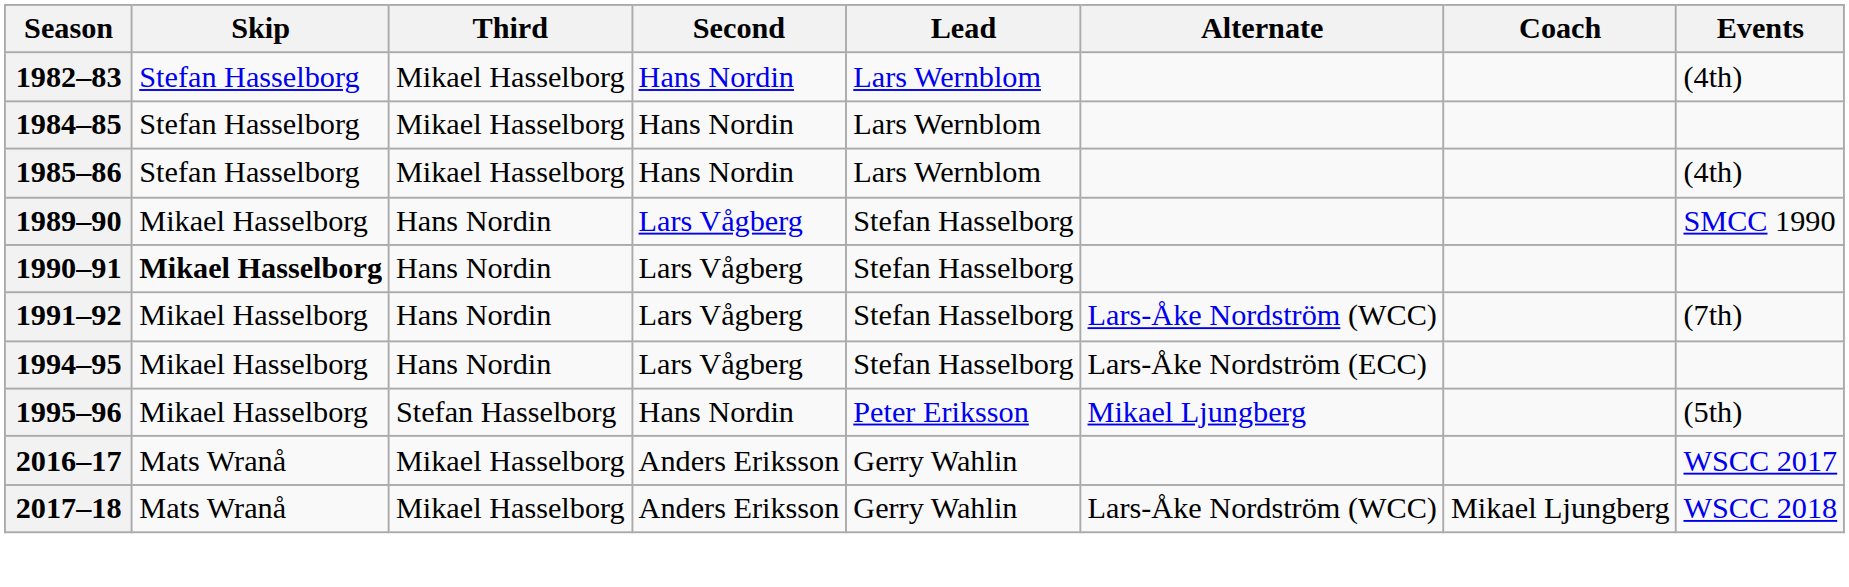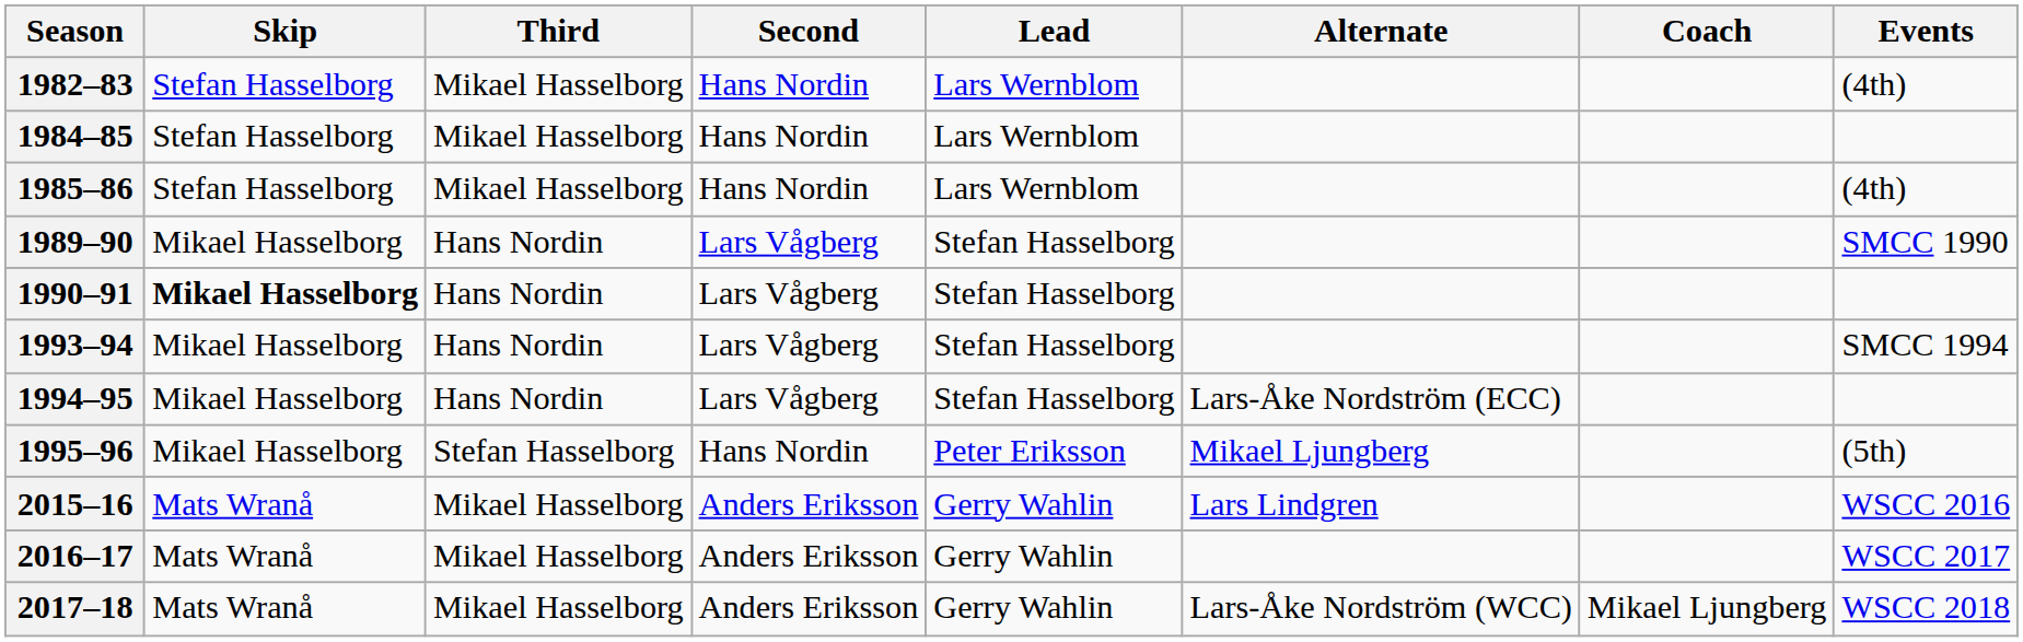 <table class="wikitable">
 <tr>
 <th scope="col" width=60>Season</th>
 <th scope="col">Skip</th>
 <th scope="col">Third</th>
 <th scope="col">Second</th>
 <th scope="col">Lead</th>
 <th scope="col">Alternate</th>
 <th scope="col">Coach</th>
 <th scope="col">Events</th>
 </tr>
 <tr>
 <th scope="row">1982–83</th>
 <td><a href='#'>Stefan Hasselborg</a></td>
 <td>Mikael Hasselborg</td>
 <td><a href='#'>Hans Nordin</a></td>
 <td><a href='#'>Lars Wernblom</a></td>
 <td></td>
 <td></td>
 <td> (4th)</td>
 </tr>
 <tr>
 <th scope="row">1984–85</th>
 <td>Stefan Hasselborg</td>
 <td>Mikael Hasselborg</td>
 <td>Hans Nordin</td>
 <td>Lars Wernblom</td>
 <td></td>
 <td></td>
 <td> </td>
 </tr>
 <tr>
 <th scope="row">1985–86</th>
 <td>Stefan Hasselborg</td>
 <td>Mikael Hasselborg</td>
 <td>Hans Nordin</td>
 <td>Lars Wernblom</td>
 <td></td>
 <td></td>
 <td> (4th)</td>
 </tr>
 <tr>
 <th scope="row">1989–90</th>
 <td>Mikael Hasselborg</td>
 <td>Hans Nordin</td>
 <td><a href='#'>Lars Vågberg</a></td>
 <td>Stefan Hasselborg</td>
 <td></td>
 <td></td>
 <td><a href='#'>SMCC</a> 1990 </td>
 </tr>
 <tr>
 <th scope="row">1990–91</th>
 <td><strong>Mikael Hasselborg</strong></td>
 <td>Hans Nordin</td>
 <td>Lars Vågberg</td>
 <td>Stefan Hasselborg</td>
 <td></td>
 <td></td>
 <td> </td>
 </tr>
 <tr>
-<th scope="row">1991–92</th>
+<th scope="row">1993–94</th>
 <td>Mikael Hasselborg</td>
 <td>Hans Nordin</td>
 <td>Lars Vågberg</td>
 <td>Stefan Hasselborg</td>
-<td><a href='#'>Lars-Åke Nordström</a> (WCC)</td>
 <td></td>
-<td> (7th)</td>
+<td></td>
+<td>SMCC 1994 </td>
 </tr>
 <tr>
 <th scope="row">1994–95</th>
 <td>Mikael Hasselborg</td>
 <td>Hans Nordin</td>
 <td>Lars Vågberg</td>
 <td>Stefan Hasselborg</td>
 <td>Lars-Åke Nordström (ECC)</td>
 <td></td>
 <td> </td>
 </tr>
 <tr>
 <th scope="row">1995–96</th>
 <td>Mikael Hasselborg</td>
 <td>Stefan Hasselborg</td>
 <td>Hans Nordin</td>
 <td><a href='#'>Peter Eriksson</a></td>
 <td><a href='#'>Mikael Ljungberg</a></td>
 <td></td>
 <td> (5th)</td>
 </tr>
 <tr>
+<th scope="row">2015–16</th>
+<td><a href='#'>Mats Wranå</a></td>
+<td>Mikael Hasselborg</td>
+<td><a href='#'>Anders Eriksson</a></td>
+<td><a href='#'>Gerry Wahlin</a></td>
+<td><a href='#'>Lars Lindgren</a></td>
+<td></td>
+<td><a href='#'>WSCC 2016</a> </td>
+</tr>
+<tr>
 <th scope="row">2016–17</th>
 <td>Mats Wranå</td>
 <td>Mikael Hasselborg</td>
 <td>Anders Eriksson</td>
 <td>Gerry Wahlin</td>
 <td></td>
 <td></td>
 <td><a href='#'>WSCC 2017</a> </td>
 </tr>
 <tr>
 <th scope="row">2017–18</th>
 <td>Mats Wranå</td>
 <td>Mikael Hasselborg</td>
 <td>Anders Eriksson</td>
 <td>Gerry Wahlin</td>
 <td>Lars-Åke Nordström (WCC)</td>
 <td>Mikael Ljungberg</td>
 <td><a href='#'>WSCC 2018</a> </td>
 </tr>
 </table>
